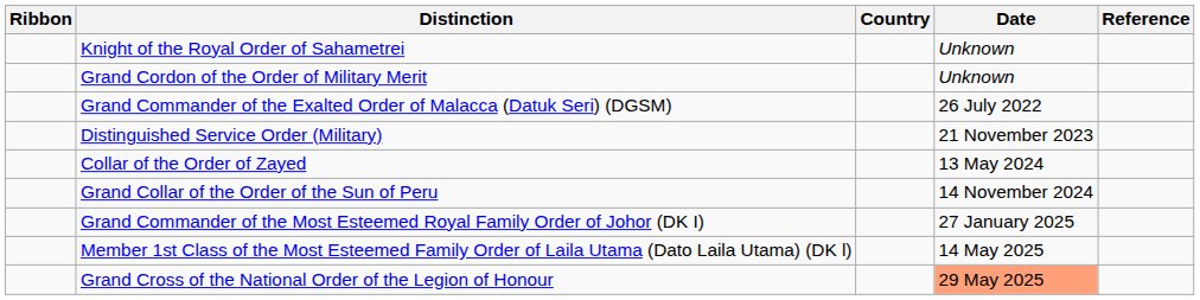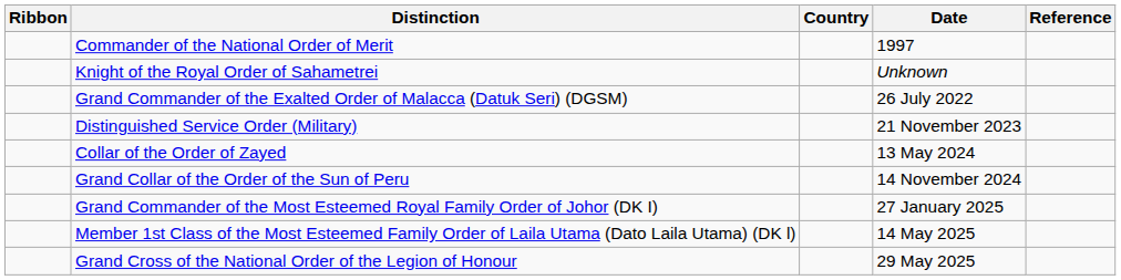 <table class="wikitable">
 <tr>
 <th>Ribbon</th>
 <th>Distinction</th>
 <th>Country</th>
 <th>Date</th>
 <th>Reference</th>
 </tr>
 <tr>
 <td></td>
-<td><a href='#'>Knight of the Royal Order of Sahametrei</a></td>
+<td><a href='#'>Commander of the National Order of Merit</a></td>
 <td></td>
-<td><em>Unknown</em></td>
+<td>1997</td>
 <td></td>
 </tr>
 <tr>
 <td></td>
-<td><a href='#'>Grand Cordon of the Order of Military Merit</a></td>
+<td><a href='#'>Knight of the Royal Order of Sahametrei</a></td>
 <td></td>
 <td><em>Unknown</em></td>
 <td></td>
 </tr>
 <tr>
 <td></td>
 <td><a href='#'>Grand Commander of the Exalted Order of Malacca</a> (<a href='#'>Datuk Seri</a>) (DGSM)</td>
 <td></td>
 <td>26 July 2022</td>
 <td></td>
 </tr>
 <tr>
 <td></td>
 <td><a href='#'>Distinguished Service Order (Military)</a></td>
 <td></td>
 <td>21 November 2023</td>
 <td></td>
 </tr>
 <tr>
 <td></td>
 <td><a href='#'>Collar of the Order of Zayed</a></td>
 <td></td>
 <td>13 May 2024</td>
 <td></td>
 </tr>
 <tr>
 <td></td>
 <td><a href='#'>Grand Collar of the Order of the Sun of Peru</a></td>
 <td></td>
 <td>14 November 2024</td>
 <td></td>
 </tr>
 <tr>
 <td></td>
 <td><a href='#'>Grand Commander of the Most Esteemed Royal Family Order of Johor</a> (DK I)</td>
 <td></td>
 <td>27 January 2025</td>
 <td></td>
 </tr>
 <tr>
 <td></td>
 <td><a href='#'>Member 1st Class of the Most Esteemed Family Order of Laila Utama</a> (Dato Laila Utama) (DK l)</td>
 <td></td>
 <td>14 May 2025</td>
 <td></td>
 </tr>
 <tr>
 <td></td>
 <td><a href='#'>Grand Cross of the National Order of the Legion of Honour</a></td>
 <td></td>
-<td style="background: lightsalmon;">29 May 2025</td>
+<td>29 May 2025</td>
 <td></td>
 </tr>
 </table>
